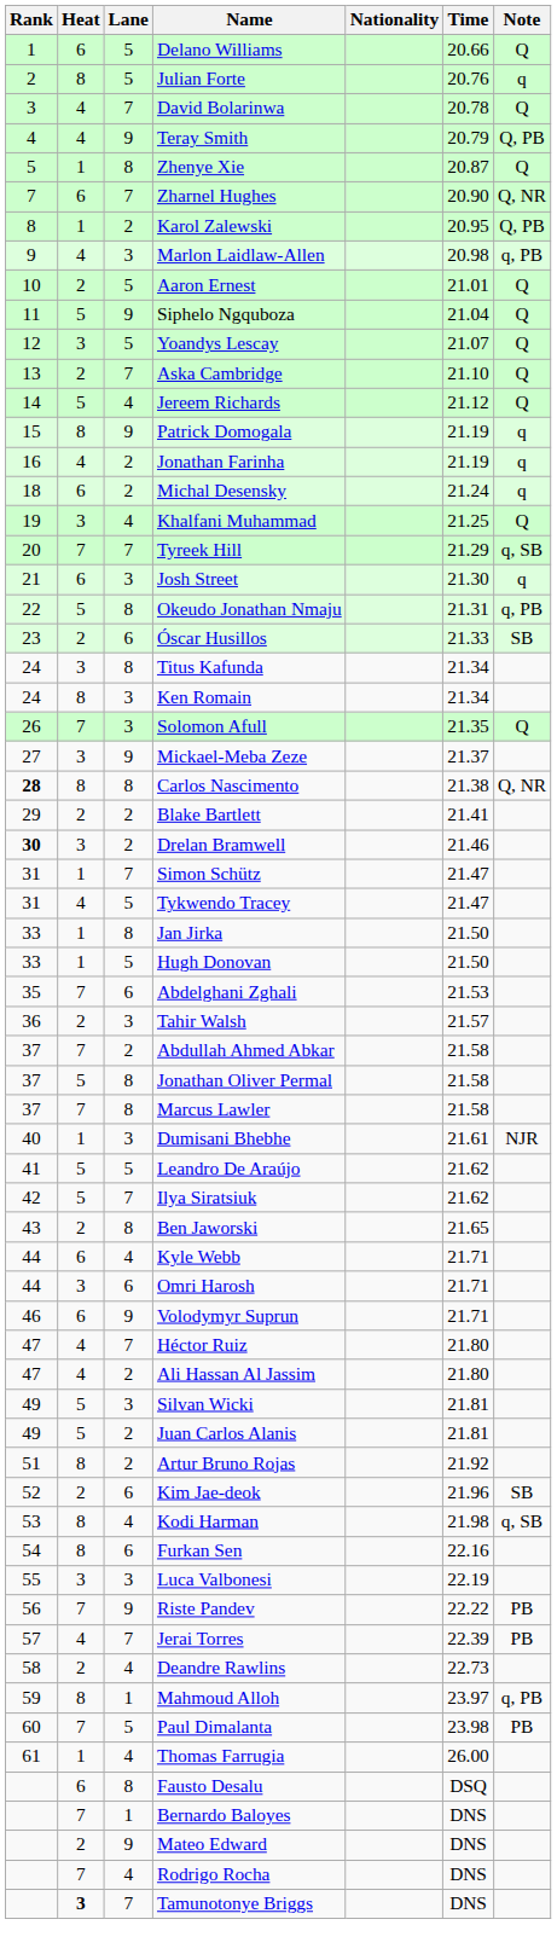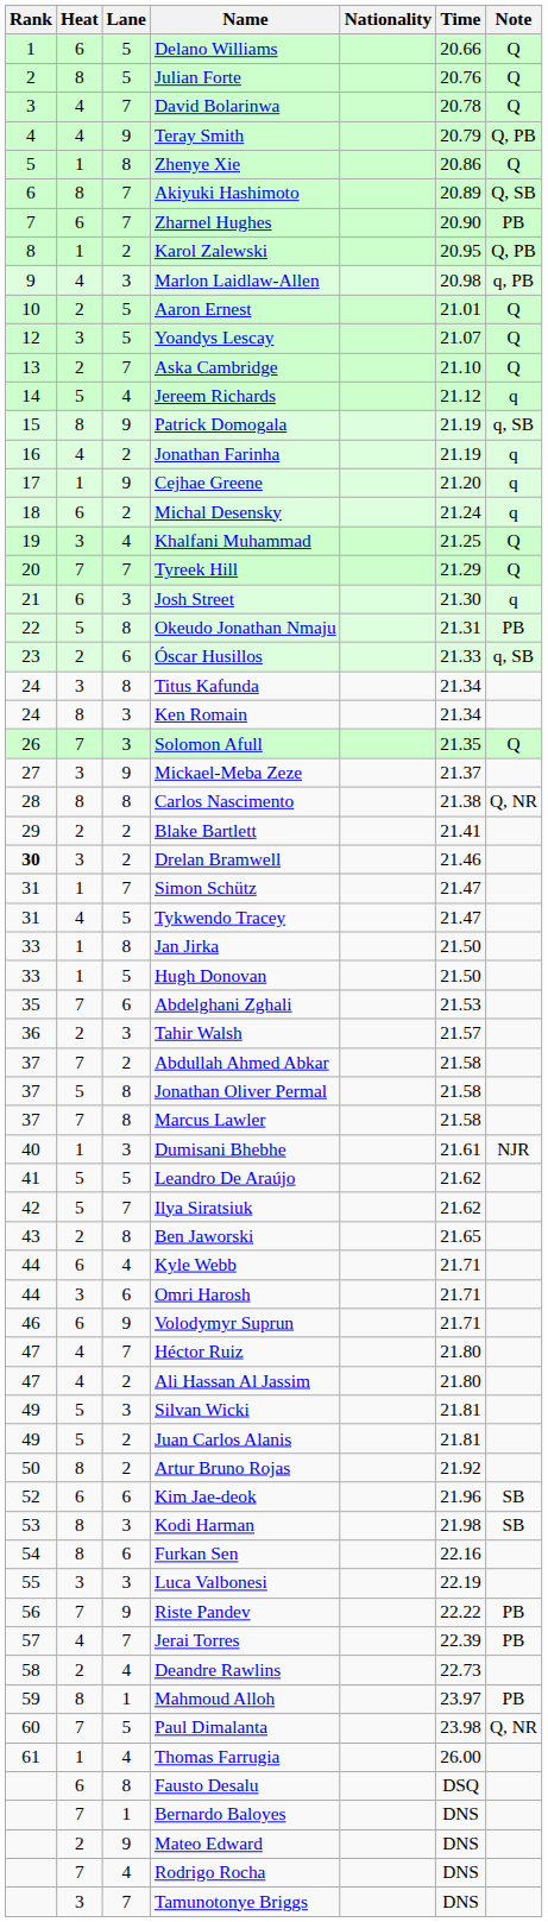 <table class="wikitable sortable" style="text-align:center">
 <tr>
 <th>Rank</th>
 <th>Heat</th>
 <th>Lane</th>
 <th>Name</th>
 <th>Nationality</th>
 <th>Time</th>
 <th>Note</th>
 </tr>
 <tr bgcolor=ccffcc>
 <td>1</td>
 <td>6</td>
 <td>5</td>
 <td align=left><a href='#'>Delano Williams</a></td>
 <td align=left></td>
 <td>20.66</td>
 <td>Q</td>
 </tr>
 <tr bgcolor=ccffcc>
 <td>2</td>
 <td>8</td>
 <td>5</td>
 <td align=left><a href='#'>Julian Forte</a></td>
 <td align=left></td>
 <td>20.76</td>
-<td>q</td>
+<td>Q</td>
 </tr>
 <tr bgcolor=ccffcc>
 <td>3</td>
 <td>4</td>
 <td>7</td>
 <td align=left><a href='#'>David Bolarinwa</a></td>
 <td align=left></td>
 <td>20.78</td>
 <td>Q</td>
 </tr>
 <tr bgcolor=ccffcc>
 <td>4</td>
 <td>4</td>
 <td>9</td>
 <td align=left><a href='#'>Teray Smith</a></td>
 <td align=left></td>
 <td>20.79</td>
 <td>Q, PB</td>
 </tr>
 <tr bgcolor=ccffcc>
 <td>5</td>
 <td>1</td>
 <td>8</td>
 <td align=left><a href='#'>Zhenye Xie</a></td>
 <td align=left></td>
-<td>20.87</td>
+<td>20.86</td>
 <td>Q</td>
+</tr>
+<tr bgcolor=ccffcc>
+<td>6</td>
+<td>8</td>
+<td>7</td>
+<td align=left><a href='#'>Akiyuki Hashimoto</a></td>
+<td align=left></td>
+<td>20.89</td>
+<td>Q, SB</td>
 </tr>
 <tr bgcolor=ccffcc>
 <td>7</td>
 <td>6</td>
 <td>7</td>
 <td align=left><a href='#'>Zharnel Hughes</a></td>
 <td align=left></td>
 <td>20.90</td>
-<td>Q, NR</td>
+<td>PB</td>
 </tr>
 <tr bgcolor=ccffcc>
 <td>8</td>
 <td>1</td>
 <td>2</td>
 <td align=left><a href='#'>Karol Zalewski</a></td>
 <td align=left></td>
 <td>20.95</td>
 <td>Q, PB</td>
 </tr>
 <tr bgcolor=ddffdd>
 <td>9</td>
 <td>4</td>
 <td>3</td>
 <td align=left><a href='#'>Marlon Laidlaw-Allen</a></td>
 <td align=left></td>
 <td>20.98</td>
 <td>q, PB</td>
 </tr>
 <tr bgcolor=ccffcc>
 <td>10</td>
 <td>2</td>
 <td>5</td>
 <td align=left><a href='#'>Aaron Ernest</a></td>
 <td align=left></td>
 <td>21.01</td>
 <td>Q</td>
 </tr>
 <tr bgcolor=ccffcc>
-<td>11</td>
-<td>5</td>
-<td>9</td>
-<td align=left>Siphelo Ngquboza</td>
-<td align=left></td>
-<td>21.04</td>
-<td>Q</td>
-</tr>
-<tr bgcolor=ccffcc>
 <td>12</td>
 <td>3</td>
 <td>5</td>
 <td align=left><a href='#'>Yoandys Lescay</a></td>
 <td align=left></td>
 <td>21.07</td>
 <td>Q</td>
 </tr>
 <tr bgcolor=ccffcc>
 <td>13</td>
 <td>2</td>
 <td>7</td>
 <td align=left><a href='#'>Aska Cambridge</a></td>
 <td align=left></td>
 <td>21.10</td>
 <td>Q</td>
 </tr>
 <tr bgcolor=ccffcc>
 <td>14</td>
 <td>5</td>
 <td>4</td>
 <td align=left><a href='#'>Jereem Richards</a></td>
 <td align=left></td>
 <td>21.12</td>
-<td>Q</td>
+<td>q</td>
 </tr>
 <tr bgcolor=ddffdd>
 <td>15</td>
 <td>8</td>
 <td>9</td>
 <td align=left><a href='#'>Patrick Domogala</a></td>
 <td align=left></td>
 <td>21.19</td>
-<td>q</td>
+<td>q, SB</td>
 </tr>
 <tr bgcolor=ddffdd>
 <td>16</td>
 <td>4</td>
 <td>2</td>
 <td align=left><a href='#'>Jonathan Farinha</a></td>
 <td align=left></td>
 <td>21.19</td>
+<td>q</td>
+</tr>
+<tr bgcolor=ddffdd>
+<td>17</td>
+<td>1</td>
+<td>9</td>
+<td align=left><a href='#'>Cejhae Greene</a></td>
+<td align=left></td>
+<td>21.20</td>
 <td>q</td>
 </tr>
 <tr bgcolor=ddffdd>
 <td>18</td>
 <td>6</td>
 <td>2</td>
 <td align=left><a href='#'>Michal Desensky</a></td>
 <td align=left></td>
 <td>21.24</td>
 <td>q</td>
 </tr>
 <tr bgcolor=ccffcc>
 <td>19</td>
 <td>3</td>
 <td>4</td>
 <td align=left><a href='#'>Khalfani Muhammad</a></td>
 <td align=left></td>
 <td>21.25</td>
 <td>Q</td>
 </tr>
 <tr bgcolor=ccffcc>
 <td>20</td>
 <td>7</td>
 <td>7</td>
 <td align=left><a href='#'>Tyreek Hill</a></td>
 <td align=left></td>
 <td>21.29</td>
-<td>q, SB</td>
+<td>Q</td>
 </tr>
 <tr bgcolor=ddffdd>
 <td>21</td>
 <td>6</td>
 <td>3</td>
 <td align=left><a href='#'>Josh Street</a></td>
 <td align=left></td>
 <td>21.30</td>
 <td>q</td>
 </tr>
 <tr bgcolor=ddffdd>
 <td>22</td>
 <td>5</td>
 <td>8</td>
 <td align=left><a href='#'>Okeudo Jonathan Nmaju</a></td>
 <td align=left></td>
 <td>21.31</td>
-<td>q, PB</td>
+<td>PB</td>
 </tr>
 <tr bgcolor=ddffdd>
 <td>23</td>
 <td>2</td>
 <td>6</td>
 <td align=left><a href='#'>Óscar Husillos</a></td>
 <td align=left></td>
 <td>21.33</td>
-<td>SB</td>
+<td>q, SB</td>
 </tr>
 <tr>
 <td>24</td>
 <td>3</td>
 <td>8</td>
 <td align=left><a href='#'>Titus Kafunda</a></td>
 <td align=left></td>
 <td>21.34</td>
 <td></td>
 </tr>
 <tr>
 <td>24</td>
 <td>8</td>
 <td>3</td>
 <td align=left><a href='#'>Ken Romain</a></td>
 <td align=left></td>
 <td>21.34</td>
 <td></td>
 </tr>
 <tr bgcolor=ccffcc>
 <td>26</td>
 <td>7</td>
 <td>3</td>
 <td align=left><a href='#'>Solomon Afull</a></td>
 <td align=left></td>
 <td>21.35</td>
 <td>Q</td>
 </tr>
 <tr>
 <td>27</td>
 <td>3</td>
 <td>9</td>
 <td align=left><a href='#'>Mickael-Meba Zeze</a></td>
 <td align=left></td>
 <td>21.37</td>
 <td></td>
 </tr>
 <tr>
-<td><strong>28</strong></td>
+<td>28</td>
 <td>8</td>
 <td>8</td>
 <td align=left><a href='#'>Carlos Nascimento</a></td>
 <td align=left></td>
 <td>21.38</td>
 <td>Q, NR</td>
 </tr>
 <tr>
 <td>29</td>
 <td>2</td>
 <td>2</td>
 <td align=left><a href='#'>Blake Bartlett</a></td>
 <td align=left></td>
 <td>21.41</td>
 <td></td>
 </tr>
 <tr>
 <td><strong>30</strong></td>
 <td>3</td>
 <td>2</td>
 <td align=left><a href='#'>Drelan Bramwell</a></td>
 <td align=left></td>
 <td>21.46</td>
 <td></td>
 </tr>
 <tr>
 <td>31</td>
 <td>1</td>
 <td>7</td>
 <td align=left><a href='#'>Simon Schütz</a></td>
 <td align=left></td>
 <td>21.47</td>
 <td></td>
 </tr>
 <tr>
 <td>31</td>
 <td>4</td>
 <td>5</td>
 <td align=left><a href='#'>Tykwendo Tracey</a></td>
 <td align=left></td>
 <td>21.47</td>
 <td></td>
 </tr>
 <tr>
 <td>33</td>
 <td>1</td>
 <td>8</td>
 <td align=left><a href='#'>Jan Jirka</a></td>
 <td align=left></td>
 <td>21.50</td>
 <td></td>
 </tr>
 <tr>
 <td>33</td>
 <td>1</td>
 <td>5</td>
 <td align=left><a href='#'>Hugh Donovan</a></td>
 <td align=left></td>
 <td>21.50</td>
 <td></td>
 </tr>
 <tr>
 <td>35</td>
 <td>7</td>
 <td>6</td>
 <td align=left><a href='#'>Abdelghani Zghali</a></td>
 <td align=left></td>
 <td>21.53</td>
 <td></td>
 </tr>
 <tr>
 <td>36</td>
 <td>2</td>
 <td>3</td>
 <td align=left><a href='#'>Tahir Walsh</a></td>
 <td align=left></td>
 <td>21.57</td>
 <td></td>
 </tr>
 <tr>
 <td>37</td>
 <td>7</td>
 <td>2</td>
 <td align=left><a href='#'>Abdullah Ahmed Abkar</a></td>
 <td align=left></td>
 <td>21.58</td>
 <td></td>
 </tr>
 <tr>
 <td>37</td>
 <td>5</td>
 <td>8</td>
 <td align=left><a href='#'>Jonathan Oliver Permal</a></td>
 <td align=left></td>
 <td>21.58</td>
 <td></td>
 </tr>
 <tr>
 <td>37</td>
 <td>7</td>
 <td>8</td>
 <td align=left><a href='#'>Marcus Lawler</a></td>
 <td align=left></td>
 <td>21.58</td>
 <td></td>
 </tr>
 <tr>
 <td>40</td>
 <td>1</td>
 <td>3</td>
 <td align=left><a href='#'>Dumisani Bhebhe</a></td>
 <td align=left></td>
 <td>21.61</td>
 <td>NJR</td>
 </tr>
 <tr>
 <td>41</td>
 <td>5</td>
 <td>5</td>
 <td align=left><a href='#'>Leandro De Araújo</a></td>
 <td align=left></td>
 <td>21.62</td>
 <td></td>
 </tr>
 <tr>
 <td>42</td>
 <td>5</td>
 <td>7</td>
 <td align=left><a href='#'>Ilya Siratsiuk</a></td>
 <td align=left></td>
 <td>21.62</td>
 <td></td>
 </tr>
 <tr>
 <td>43</td>
 <td>2</td>
 <td>8</td>
 <td align=left><a href='#'>Ben Jaworski</a></td>
 <td align=left></td>
 <td>21.65</td>
 <td></td>
 </tr>
 <tr>
 <td>44</td>
 <td>6</td>
 <td>4</td>
 <td align=left><a href='#'>Kyle Webb</a></td>
 <td align=left></td>
 <td>21.71</td>
 <td></td>
 </tr>
 <tr>
 <td>44</td>
 <td>3</td>
 <td>6</td>
 <td align=left><a href='#'>Omri Harosh</a></td>
 <td align=left></td>
 <td>21.71</td>
 <td></td>
 </tr>
 <tr>
 <td>46</td>
 <td>6</td>
 <td>9</td>
 <td align=left><a href='#'>Volodymyr Suprun</a></td>
 <td align=left></td>
 <td>21.71</td>
 <td></td>
 </tr>
 <tr>
 <td>47</td>
 <td>4</td>
 <td>7</td>
 <td align=left><a href='#'>Héctor Ruiz</a></td>
 <td align=left></td>
 <td>21.80</td>
 <td></td>
 </tr>
 <tr>
 <td>47</td>
 <td>4</td>
 <td>2</td>
 <td align=left><a href='#'>Ali Hassan Al Jassim</a></td>
 <td align=left></td>
 <td>21.80</td>
 <td></td>
 </tr>
 <tr>
 <td>49</td>
 <td>5</td>
 <td>3</td>
 <td align=left><a href='#'>Silvan Wicki</a></td>
 <td align=left></td>
 <td>21.81</td>
 <td></td>
 </tr>
 <tr>
 <td>49</td>
 <td>5</td>
 <td>2</td>
 <td align=left><a href='#'>Juan Carlos Alanis</a></td>
 <td align=left></td>
 <td>21.81</td>
 <td></td>
 </tr>
 <tr>
-<td>51</td>
+<td>50</td>
 <td>8</td>
 <td>2</td>
 <td align=left><a href='#'>Artur Bruno Rojas</a></td>
 <td align=left></td>
 <td>21.92</td>
 <td></td>
 </tr>
 <tr>
 <td>52</td>
-<td>2</td>
+<td>6</td>
 <td>6</td>
 <td align=left><a href='#'>Kim Jae-deok</a></td>
 <td align=left></td>
 <td>21.96</td>
 <td>SB</td>
 </tr>
 <tr>
 <td>53</td>
 <td>8</td>
-<td>4</td>
+<td>3</td>
 <td align=left><a href='#'>Kodi Harman</a></td>
 <td align=left></td>
 <td>21.98</td>
-<td>q, SB</td>
+<td>SB</td>
 </tr>
 <tr>
 <td>54</td>
 <td>8</td>
 <td>6</td>
 <td align=left><a href='#'>Furkan Sen</a></td>
 <td align=left></td>
 <td>22.16</td>
 <td></td>
 </tr>
 <tr>
 <td>55</td>
 <td>3</td>
 <td>3</td>
 <td align=left><a href='#'>Luca Valbonesi</a></td>
 <td align=left></td>
 <td>22.19</td>
 <td></td>
 </tr>
 <tr>
 <td>56</td>
 <td>7</td>
 <td>9</td>
 <td align=left><a href='#'>Riste Pandev</a></td>
 <td align=left></td>
 <td>22.22</td>
 <td>PB</td>
 </tr>
 <tr>
 <td>57</td>
 <td>4</td>
 <td>7</td>
 <td align=left><a href='#'>Jerai Torres</a></td>
 <td align=left></td>
 <td>22.39</td>
 <td>PB</td>
 </tr>
 <tr>
 <td>58</td>
 <td>2</td>
 <td>4</td>
 <td align=left><a href='#'>Deandre Rawlins</a></td>
 <td align=left></td>
 <td>22.73</td>
 <td></td>
 </tr>
 <tr>
 <td>59</td>
 <td>8</td>
 <td>1</td>
 <td align=left><a href='#'>Mahmoud Alloh</a></td>
 <td align=left></td>
 <td>23.97</td>
-<td>q, PB</td>
+<td>PB</td>
 </tr>
 <tr>
 <td>60</td>
 <td>7</td>
 <td>5</td>
 <td align=left><a href='#'>Paul Dimalanta</a></td>
 <td align=left></td>
 <td>23.98</td>
-<td>PB</td>
+<td>Q, NR</td>
 </tr>
 <tr>
 <td>61</td>
 <td>1</td>
 <td>4</td>
 <td align=left><a href='#'>Thomas Farrugia</a></td>
 <td align=left></td>
 <td>26.00</td>
 <td></td>
 </tr>
 <tr>
 <td></td>
 <td>6</td>
 <td>8</td>
 <td align=left><a href='#'>Fausto Desalu</a></td>
 <td align=left></td>
 <td>DSQ</td>
 <td></td>
 </tr>
 <tr>
 <td></td>
 <td>7</td>
 <td>1</td>
 <td align=left><a href='#'>Bernardo Baloyes</a></td>
 <td align=left></td>
 <td>DNS</td>
 <td></td>
 </tr>
 <tr>
 <td></td>
 <td>2</td>
 <td>9</td>
 <td align=left><a href='#'>Mateo Edward</a></td>
 <td align=left></td>
 <td>DNS</td>
 <td></td>
 </tr>
 <tr>
 <td></td>
 <td>7</td>
 <td>4</td>
 <td align=left><a href='#'>Rodrigo Rocha</a></td>
 <td align=left></td>
 <td>DNS</td>
 <td></td>
 </tr>
 <tr>
 <td></td>
-<td><strong>3</strong></td>
+<td>3</td>
 <td>7</td>
 <td align=left><a href='#'>Tamunotonye Briggs</a></td>
 <td align=left></td>
 <td>DNS</td>
 <td></td>
 </tr>
 </table>
